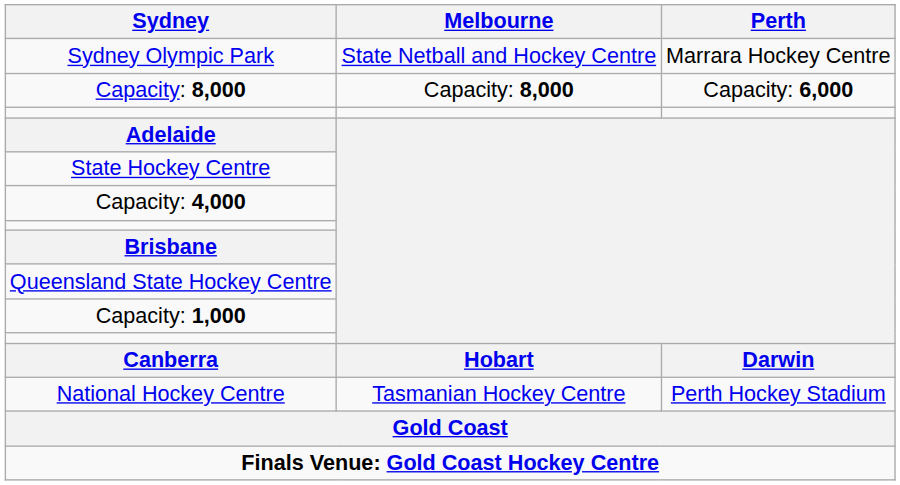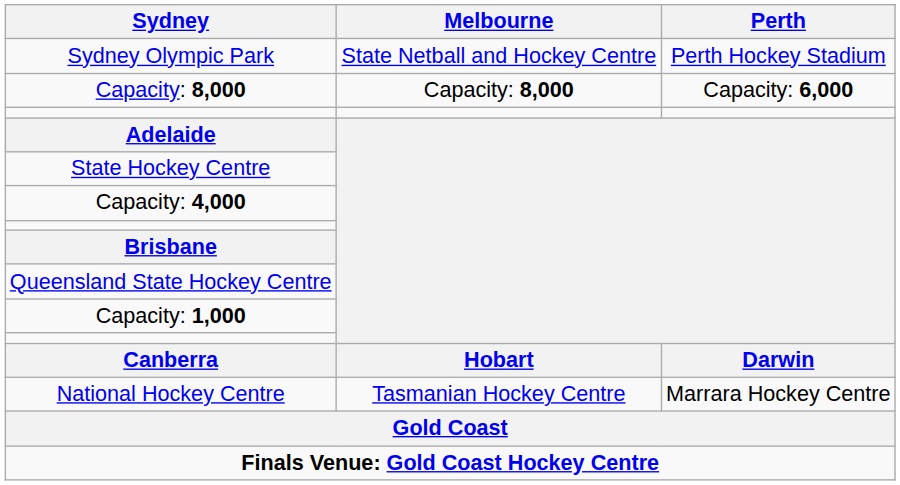 <table class="wikitable" style="text-align:center;margin: 1em auto;">
 <tr>
 <th><a href='#'>Sydney</a></th>
 <th><a href='#'>Melbourne</a></th>
 <th><a href='#'>Perth</a></th>
 </tr>
 <tr>
 <td><a href='#'>Sydney Olympic Park</a></td>
 <td><a href='#'>State Netball and Hockey Centre</a></td>
-<td>Marrara Hockey Centre</td>
+<td><a href='#'>Perth Hockey Stadium</a></td>
 </tr>
 <tr>
 <td><a href='#'>Capacity</a>: <strong>8,000</strong></td>
 <td>Capacity: <strong>8,000</strong></td>
 <td>Capacity: <strong>6,000</strong></td>
 </tr>
 <tr>
 <td></td>
 <td></td>
 <td></td>
 </tr>
 <tr>
 <th><a href='#'>Adelaide</a></th>
 <th rowspan=8 colspan=2></th>
 </tr>
 <tr>
 <td><a href='#'>State Hockey Centre</a></td>
 </tr>
 <tr>
 <td>Capacity: <strong>4,000</strong></td>
 </tr>
 <tr>
 <td></td>
 </tr>
 <tr>
 <th><a href='#'>Brisbane</a></th>
 </tr>
 <tr>
 <td><a href='#'>Queensland State Hockey Centre</a></td>
 </tr>
 <tr>
 <td>Capacity: <strong>1,000</strong></td>
 </tr>
 <tr>
 <td></td>
 </tr>
 <tr>
 <th><a href='#'>Canberra</a></th>
 <th><a href='#'>Hobart</a></th>
 <th><a href='#'>Darwin</a></th>
 </tr>
 <tr>
 <td><a href='#'>National Hockey Centre</a></td>
 <td><a href='#'>Tasmanian Hockey Centre</a></td>
-<td><a href='#'>Perth Hockey Stadium</a></td>
+<td>Marrara Hockey Centre</td>
 </tr>
 <tr>
 <th rowspan=1 colspan=3><a href='#'>Gold Coast</a></th>
 </tr>
 <tr>
 <td rowspan=1 colspan=3><strong>Finals Venue: <a href='#'>Gold Coast Hockey Centre</a></strong></td>
 </tr>
 </table>
